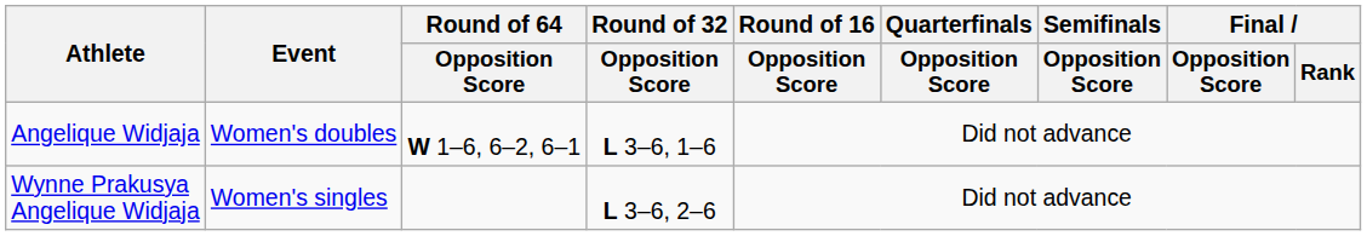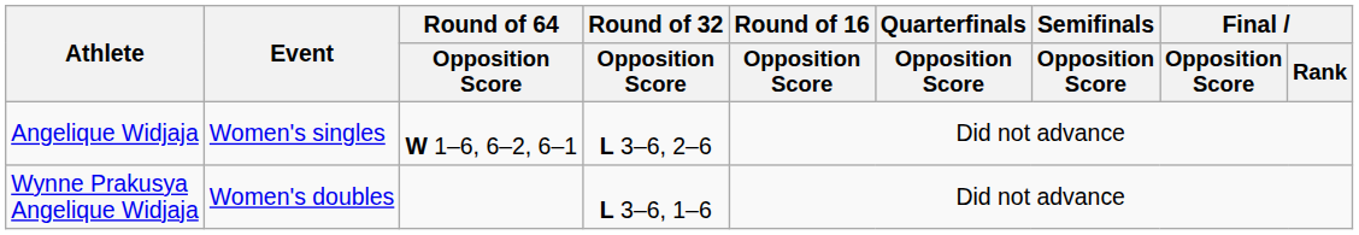 <table class=wikitable style="font-size:90%">
 <tr>
 <th rowspan="2">Athlete</th>
 <th rowspan="2">Event</th>
 <th>Round of 64</th>
 <th>Round of 32</th>
 <th>Round of 16</th>
 <th>Quarterfinals</th>
 <th>Semifinals</th>
 <th colspan=2>Final / </th>
 </tr>
 <tr style="font-size:95%">
 <th>Opposition<br>Score</th>
 <th>Opposition<br>Score</th>
 <th>Opposition<br>Score</th>
 <th>Opposition<br>Score</th>
 <th>Opposition<br>Score</th>
 <th>Opposition<br>Score</th>
 <th>Rank</th>
 </tr>
 <tr align=center>
 <td align=left><a href='#'>Angelique Widjaja</a></td>
-<td align=left><a href='#'>Women's doubles</a></td>
+<td align=left><a href='#'>Women's singles</a></td>
 <td><br><strong>W</strong> 1–6, 6–2, 6–1</td>
-<td><br><strong>L</strong> 3–6, 1–6</td>
+<td><br><strong>L</strong> 3–6, 2–6</td>
 <td colspan=5>Did not advance</td>
 </tr>
 <tr align=center>
 <td align=left><a href='#'>Wynne Prakusya</a><br><a href='#'>Angelique Widjaja</a></td>
-<td align=left><a href='#'>Women's singles</a></td>
+<td align=left><a href='#'>Women's doubles</a></td>
 <td></td>
-<td><br><strong>L</strong> 3–6, 2–6</td>
+<td><br><strong>L</strong> 3–6, 1–6</td>
 <td colspan=5>Did not advance</td>
 </tr>
 </table>
